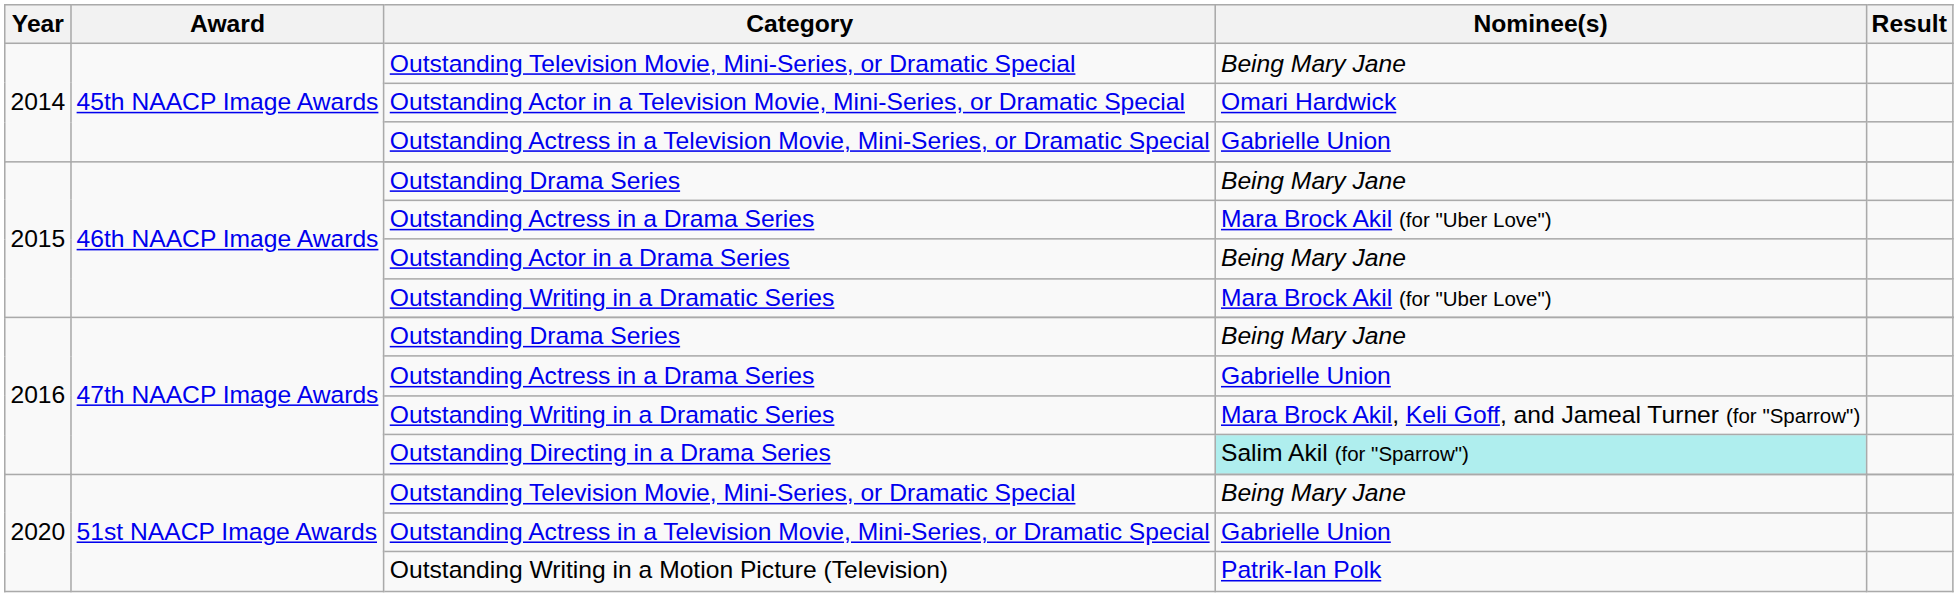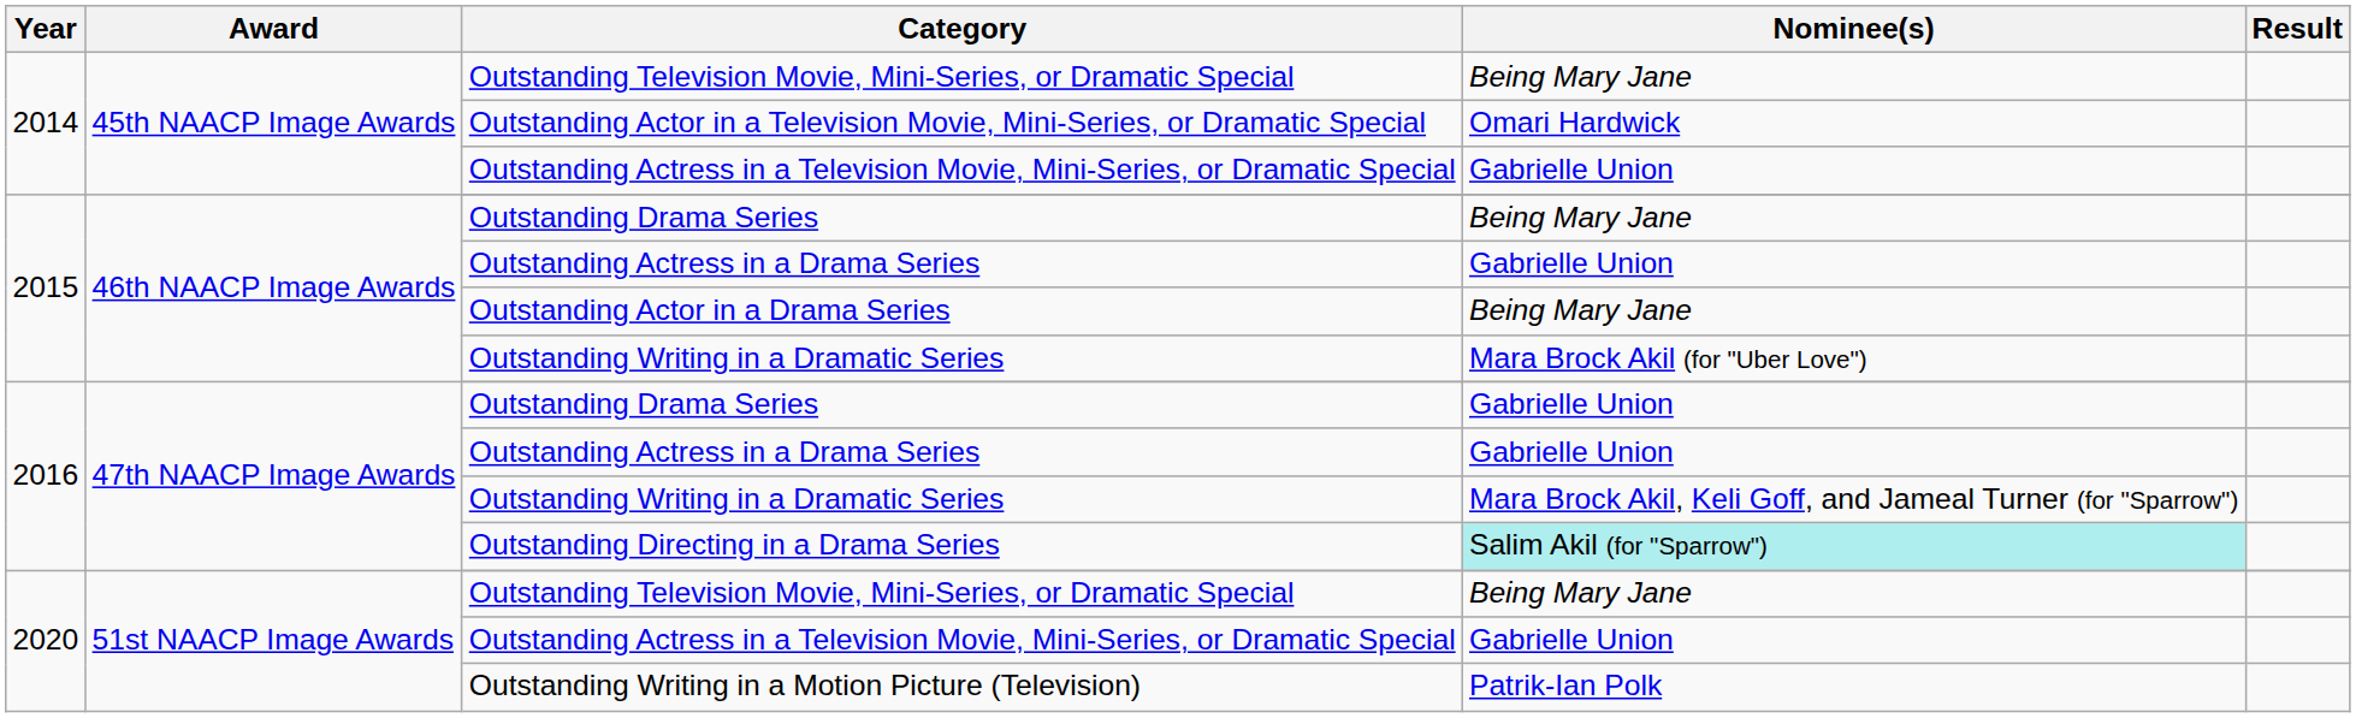 <table class="wikitable sortable plainrowheaders">
 <tr>
 <th>Year</th>
 <th>Award</th>
 <th>Category</th>
 <th>Nominee(s)</th>
 <th>Result</th>
 </tr>
 <tr>
 <td rowspan=3 style="text-align:center;">2014</td>
 <td rowspan=3><a href='#'>45th NAACP Image Awards</a></td>
 <td><a href='#'>Outstanding Television Movie, Mini-Series, or Dramatic Special</a></td>
 <td><em>Being Mary Jane</em></td>
 <td></td>
 </tr>
 <tr>
 <td><a href='#'>Outstanding Actor in a Television Movie, Mini-Series, or Dramatic Special</a></td>
 <td><a href='#'>Omari Hardwick</a></td>
 <td></td>
 </tr>
 <tr>
 <td><a href='#'>Outstanding Actress in a Television Movie, Mini-Series, or Dramatic Special</a></td>
 <td><a href='#'>Gabrielle Union</a></td>
 <td></td>
 </tr>
 <tr>
 <td rowspan=5 style="text-align:center;">2015</td>
 <td rowspan=5><a href='#'>46th NAACP Image Awards</a></td>
 </tr>
 <tr>
 <td><a href='#'>Outstanding Drama Series</a></td>
 <td><em>Being Mary Jane</em></td>
 <td></td>
 </tr>
 <tr>
 <td><a href='#'>Outstanding Actress in a Drama Series</a></td>
-<td><a href='#'>Mara Brock Akil</a> <small>(for "Uber Love")</small></td>
+<td><a href='#'>Gabrielle Union</a></td>
 <td></td>
 </tr>
 <tr>
 <td><a href='#'>Outstanding Actor in a Drama Series</a></td>
 <td><em>Being Mary Jane</em></td>
 <td></td>
 </tr>
 <tr>
 <td><a href='#'>Outstanding Writing in a Dramatic Series</a></td>
 <td><a href='#'>Mara Brock Akil</a> <small>(for "Uber Love")</small></td>
 <td></td>
 </tr>
 <tr>
 <td rowspan=5 style="text-align:center;">2016</td>
 <td rowspan=5><a href='#'>47th NAACP Image Awards</a></td>
 </tr>
 <tr>
 <td><a href='#'>Outstanding Drama Series</a></td>
-<td><em>Being Mary Jane</em></td>
+<td><a href='#'>Gabrielle Union</a></td>
 <td></td>
 </tr>
 <tr>
 <td><a href='#'>Outstanding Actress in a Drama Series</a></td>
 <td><a href='#'>Gabrielle Union</a></td>
 <td></td>
 </tr>
 <tr>
 <td><a href='#'>Outstanding Writing in a Dramatic Series</a></td>
 <td><a href='#'>Mara Brock Akil</a>, <a href='#'>Keli Goff</a>, and Jameal Turner <small>(for "Sparrow")</small></td>
 <td></td>
 </tr>
 <tr>
 <td><a href='#'>Outstanding Directing in a Drama Series</a></td>
 <td style="background: paleturquoise;">Salim Akil <small>(for "Sparrow")</small></td>
 <td></td>
 </tr>
 <tr>
 <td rowspan=4 style="text-align:center;">2020</td>
 <td rowspan=4><a href='#'>51st NAACP Image Awards</a></td>
 </tr>
 <tr>
 <td><a href='#'>Outstanding Television Movie, Mini-Series, or Dramatic Special</a></td>
 <td><em>Being Mary Jane</em></td>
 <td></td>
 </tr>
 <tr>
 <td><a href='#'>Outstanding Actress in a Television Movie, Mini-Series, or Dramatic Special</a></td>
 <td><a href='#'>Gabrielle Union</a></td>
 <td></td>
 </tr>
 <tr>
 <td>Outstanding Writing in a Motion Picture (Television)</td>
 <td><a href='#'>Patrik-Ian Polk</a></td>
 <td></td>
 </tr>
 </table>
